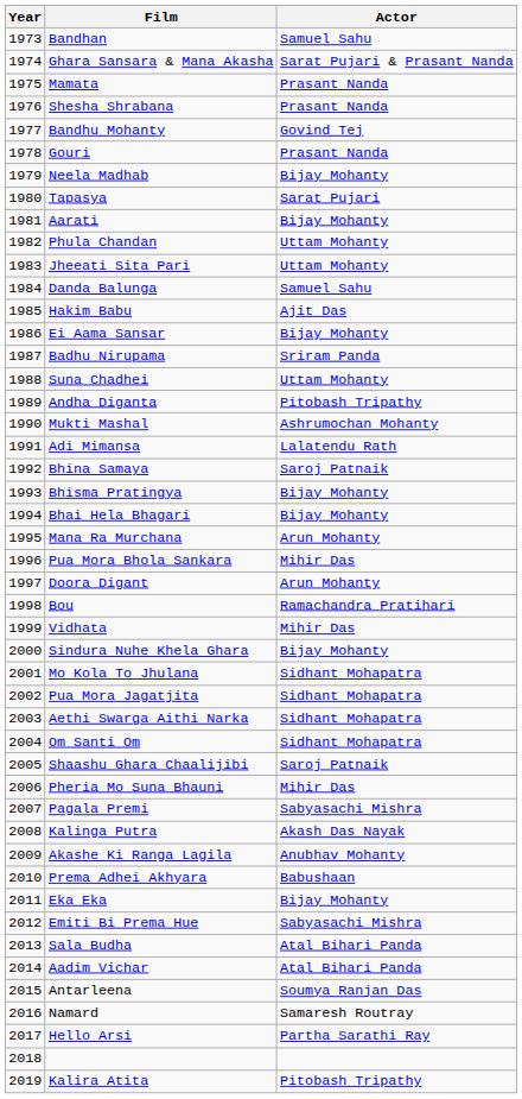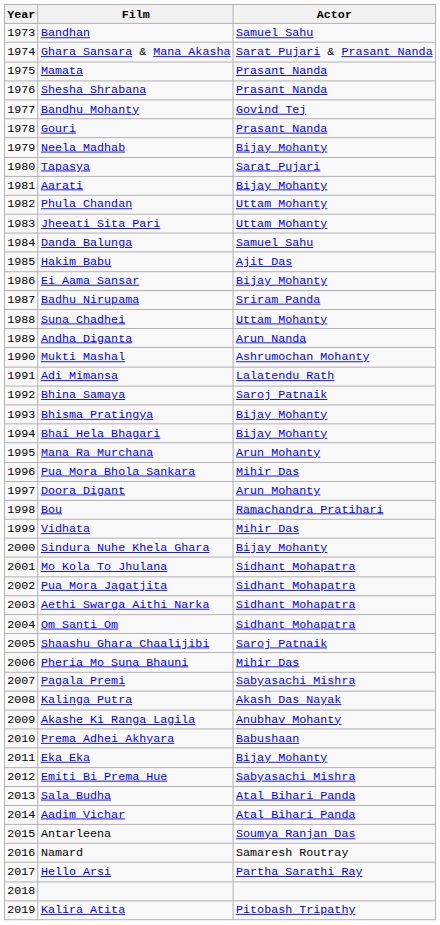 <table class="wikitable sortable">
 <tr>
 <th>Year</th>
 <th>Film</th>
 <th>Actor</th>
 </tr>
 <tr>
 <td>1973</td>
 <td><a href='#'>Bandhan</a></td>
 <td><a href='#'>Samuel Sahu</a></td>
 </tr>
 <tr>
 <td>1974</td>
 <td><a href='#'>Ghara Sansara</a> & <a href='#'>Mana Akasha</a></td>
 <td><a href='#'>Sarat Pujari</a> & <a href='#'>Prasant Nanda</a></td>
 </tr>
 <tr>
 <td>1975</td>
 <td><a href='#'>Mamata</a></td>
 <td><a href='#'>Prasant Nanda</a></td>
 </tr>
 <tr>
 <td>1976</td>
 <td><a href='#'>Shesha Shrabana</a></td>
 <td><a href='#'>Prasant Nanda</a></td>
 </tr>
 <tr>
 <td>1977</td>
 <td><a href='#'>Bandhu Mohanty</a></td>
 <td><a href='#'>Govind Tej</a></td>
 </tr>
 <tr>
 <td>1978</td>
 <td><a href='#'>Gouri</a></td>
 <td><a href='#'>Prasant Nanda</a></td>
 </tr>
 <tr>
 <td>1979</td>
 <td><a href='#'>Neela Madhab</a></td>
 <td><a href='#'>Bijay Mohanty</a></td>
 </tr>
 <tr>
 <td>1980</td>
 <td><a href='#'>Tapasya</a></td>
 <td><a href='#'>Sarat Pujari</a></td>
 </tr>
 <tr>
 <td>1981</td>
 <td><a href='#'>Aarati</a></td>
 <td><a href='#'>Bijay Mohanty</a></td>
 </tr>
 <tr>
 <td>1982</td>
 <td><a href='#'>Phula Chandan</a></td>
 <td><a href='#'>Uttam Mohanty</a></td>
 </tr>
 <tr>
 <td>1983</td>
 <td><a href='#'>Jheeati Sita Pari</a></td>
 <td><a href='#'>Uttam Mohanty</a></td>
 </tr>
 <tr>
 <td>1984</td>
 <td><a href='#'>Danda Balunga</a></td>
 <td><a href='#'>Samuel Sahu</a></td>
 </tr>
 <tr>
 <td>1985</td>
 <td><a href='#'>Hakim Babu</a></td>
 <td><a href='#'>Ajit Das</a></td>
 </tr>
 <tr>
 <td>1986</td>
 <td><a href='#'>Ei Aama Sansar</a></td>
 <td><a href='#'>Bijay Mohanty</a></td>
 </tr>
 <tr>
 <td>1987</td>
 <td><a href='#'>Badhu Nirupama</a></td>
 <td><a href='#'>Sriram Panda</a></td>
 </tr>
 <tr>
 <td>1988</td>
 <td><a href='#'>Suna Chadhei</a></td>
 <td><a href='#'>Uttam Mohanty</a></td>
 </tr>
 <tr>
 <td>1989</td>
 <td><a href='#'>Andha Diganta</a></td>
-<td><a href='#'>Pitobash Tripathy</a></td>
+<td><a href='#'>Arun Nanda</a></td>
 </tr>
 <tr>
 <td>1990</td>
 <td><a href='#'>Mukti Mashal</a></td>
 <td><a href='#'>Ashrumochan Mohanty</a></td>
 </tr>
 <tr>
 <td>1991</td>
 <td><a href='#'>Adi Mimansa</a></td>
 <td><a href='#'>Lalatendu Rath</a></td>
 </tr>
 <tr>
 <td>1992</td>
 <td><a href='#'>Bhina Samaya</a></td>
 <td><a href='#'>Saroj Patnaik</a></td>
 </tr>
 <tr>
 <td>1993</td>
 <td><a href='#'>Bhisma Pratingya</a></td>
 <td><a href='#'>Bijay Mohanty</a></td>
 </tr>
 <tr>
 <td>1994</td>
 <td><a href='#'>Bhai Hela Bhagari</a></td>
 <td><a href='#'>Bijay Mohanty</a></td>
 </tr>
 <tr>
 <td>1995</td>
 <td><a href='#'>Mana Ra Murchana</a></td>
 <td><a href='#'>Arun Mohanty</a></td>
 </tr>
 <tr>
 <td>1996</td>
 <td><a href='#'>Pua Mora Bhola Sankara</a></td>
 <td><a href='#'>Mihir Das</a></td>
 </tr>
 <tr>
 <td>1997</td>
 <td><a href='#'>Doora Digant</a></td>
 <td><a href='#'>Arun Mohanty</a></td>
 </tr>
 <tr>
 <td>1998</td>
 <td><a href='#'>Bou</a></td>
 <td><a href='#'>Ramachandra Pratihari</a></td>
 </tr>
 <tr>
 <td>1999</td>
 <td><a href='#'>Vidhata</a></td>
 <td><a href='#'>Mihir Das</a></td>
 </tr>
 <tr>
 <td>2000</td>
 <td><a href='#'>Sindura Nuhe Khela Ghara</a></td>
 <td><a href='#'>Bijay Mohanty</a></td>
 </tr>
 <tr>
 <td>2001</td>
 <td><a href='#'>Mo Kola To Jhulana</a></td>
 <td><a href='#'>Sidhant Mohapatra</a></td>
 </tr>
 <tr>
 <td>2002</td>
 <td><a href='#'>Pua Mora Jagatjita</a></td>
 <td><a href='#'>Sidhant Mohapatra</a></td>
 </tr>
 <tr>
 <td>2003</td>
 <td><a href='#'>Aethi Swarga Aithi Narka</a></td>
 <td><a href='#'>Sidhant Mohapatra</a></td>
 </tr>
 <tr>
 <td>2004</td>
 <td><a href='#'>Om Santi Om</a></td>
 <td><a href='#'>Sidhant Mohapatra</a></td>
 </tr>
 <tr>
 <td>2005</td>
 <td><a href='#'>Shaashu Ghara Chaalijibi</a></td>
 <td><a href='#'>Saroj Patnaik</a></td>
 </tr>
 <tr>
 <td>2006</td>
 <td><a href='#'>Pheria Mo Suna Bhauni</a></td>
 <td><a href='#'>Mihir Das</a></td>
 </tr>
 <tr>
 <td>2007</td>
 <td><a href='#'>Pagala Premi</a></td>
 <td><a href='#'>Sabyasachi Mishra</a></td>
 </tr>
 <tr>
 <td>2008</td>
 <td><a href='#'>Kalinga Putra</a></td>
 <td><a href='#'>Akash Das Nayak</a></td>
 </tr>
 <tr>
 <td>2009</td>
 <td><a href='#'>Akashe Ki Ranga Lagila</a></td>
 <td><a href='#'>Anubhav Mohanty</a></td>
 </tr>
 <tr>
 <td>2010</td>
 <td><a href='#'>Prema Adhei Akhyara</a></td>
 <td><a href='#'>Babushaan</a></td>
 </tr>
 <tr>
 <td>2011</td>
 <td><a href='#'>Eka Eka</a></td>
 <td><a href='#'>Bijay Mohanty</a></td>
 </tr>
 <tr>
 <td>2012</td>
 <td><a href='#'>Emiti Bi Prema Hue</a></td>
 <td><a href='#'>Sabyasachi Mishra</a></td>
 </tr>
 <tr>
 <td>2013</td>
 <td><a href='#'>Sala Budha</a></td>
 <td><a href='#'>Atal Bihari Panda</a></td>
 </tr>
 <tr>
 <td>2014</td>
 <td><a href='#'>Aadim Vichar</a></td>
 <td><a href='#'>Atal Bihari Panda</a></td>
 </tr>
 <tr>
 <td>2015</td>
 <td>Antarleena</td>
 <td><a href='#'>Soumya Ranjan Das</a></td>
 </tr>
 <tr>
 <td>2016</td>
 <td>Namard</td>
 <td>Samaresh Routray</td>
 </tr>
 <tr>
 <td>2017</td>
 <td><a href='#'>Hello Arsi</a></td>
 <td><a href='#'>Partha Sarathi Ray</a></td>
 </tr>
 <tr>
 <td>2018</td>
 <td></td>
 <td></td>
 </tr>
 <tr>
 <td>2019</td>
 <td><a href='#'>Kalira Atita</a></td>
 <td><a href='#'>Pitobash Tripathy</a></td>
 </tr>
 </table>
